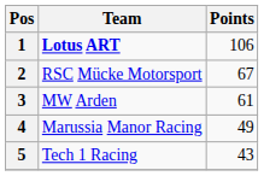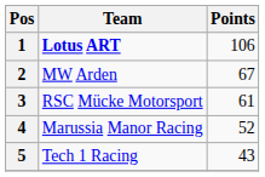 <table class="wikitable" style="font-size: 85%;">
 <tr>
 <th>Pos</th>
 <th>Team</th>
 <th>Points</th>
 </tr>
 <tr>
 <th>1</th>
 <td> <strong><a href='#'>Lotus</a> <a href='#'>ART</a></strong></td>
 <td align=right>106</td>
 </tr>
 <tr>
 <th>2</th>
-<td> <a href='#'>RSC</a> <a href='#'>Mücke Motorsport</a></td>
+<td> <a href='#'>MW</a> <a href='#'>Arden</a></td>
 <td align=right>67</td>
 </tr>
 <tr>
 <th>3</th>
-<td> <a href='#'>MW</a> <a href='#'>Arden</a></td>
+<td> <a href='#'>RSC</a> <a href='#'>Mücke Motorsport</a></td>
 <td align=right>61</td>
 </tr>
 <tr>
 <th>4</th>
 <td> <a href='#'>Marussia</a> <a href='#'>Manor Racing</a></td>
-<td align=right>49</td>
+<td align=right>52</td>
 </tr>
 <tr>
 <th>5</th>
 <td> <a href='#'>Tech 1 Racing</a></td>
 <td align=right>43</td>
 </tr>
 <tr>
 </tr>
 </table>
